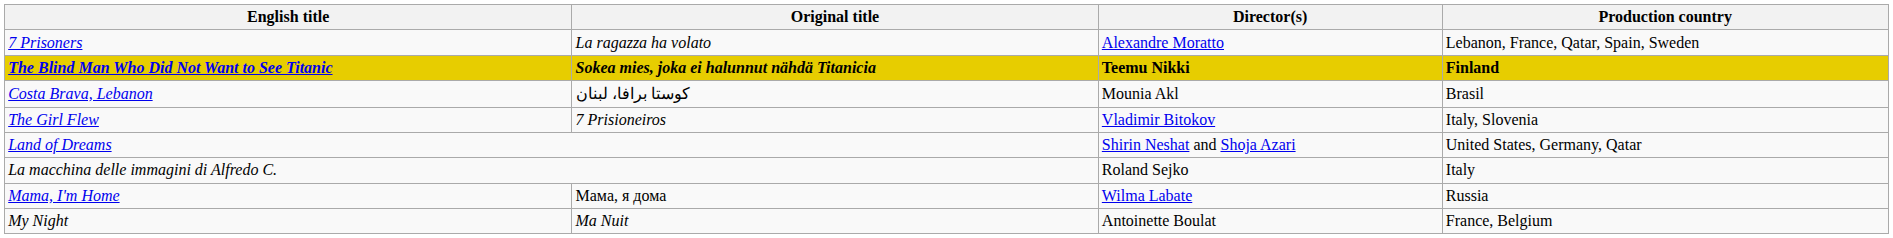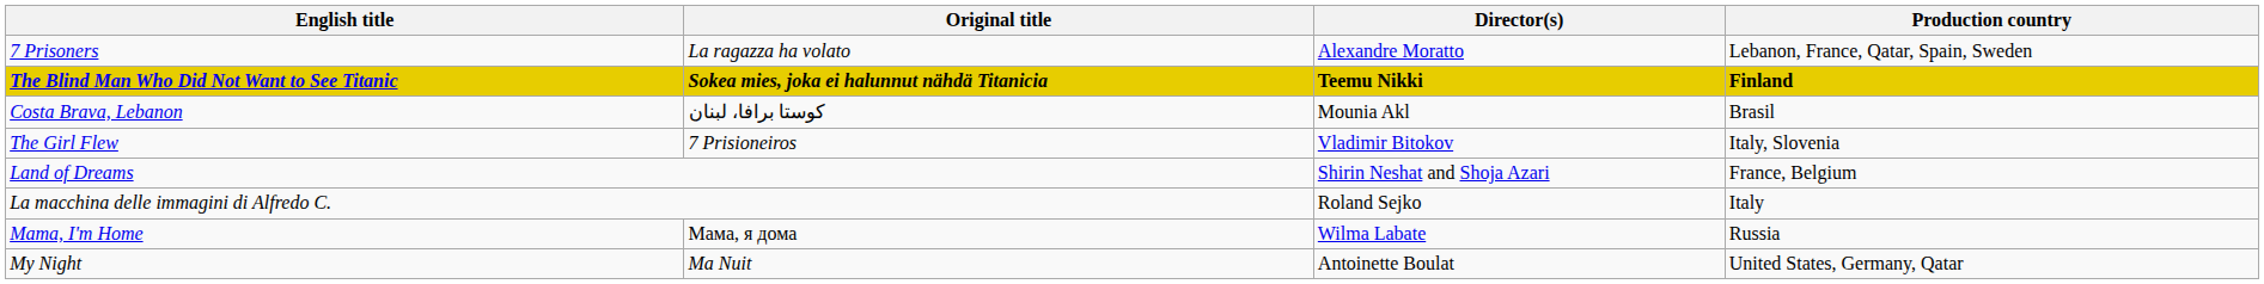 <table class="wikitable" style="width:95%; margin-bottom:2px">
 <tr>
 <th>English title</th>
 <th>Original title</th>
 <th>Director(s)</th>
 <th>Production country</th>
 </tr>
 <tr>
 <td><em><a href='#'>7 Prisoners</a></em></td>
 <td><em>La ragazza ha volato</em></td>
 <td><a href='#'>Alexandre Moratto</a></td>
 <td>Lebanon,    France, Qatar, Spain, Sweden</td>
 </tr>
 <tr style="background:#E7CD00;">
 <td><strong><em><a href='#'>The Blind Man Who Did Not Want to See Titanic</a></em></strong></td>
 <td><strong><em>Sokea mies, joka ei halunnut nähdä Titanicia</em></strong></td>
 <td><strong>Teemu Nikki </strong></td>
 <td><strong>Finland</strong></td>
 </tr>
 <tr>
 <td><em><a href='#'>Costa Brava, Lebanon</a></em></td>
 <td>كوستا برافا، لبنان</td>
 <td>Mounia Akl</td>
 <td>Brasil</td>
 </tr>
 <tr>
 <td><em><a href='#'>The Girl Flew</a></em></td>
 <td><em>7 Prisioneiros</em></td>
 <td><a href='#'>Vladimir Bitokov</a></td>
 <td>Italy, Slovenia</td>
 </tr>
 <tr>
 <td colspan="2"><em><a href='#'>Land of Dreams</a></em></td>
 <td><a href='#'>Shirin Neshat</a> and <a href='#'>Shoja Azari</a></td>
-<td>United States, Germany, Qatar</td>
+<td>France, Belgium</td>
 </tr>
 <tr>
 <td colspan="2"><em>La macchina delle immagini di Alfredo C.</em></td>
 <td>Roland Sejko</td>
 <td>Italy</td>
 </tr>
 <tr>
 <td><em><a href='#'>Mama, I'm Home</a></em></td>
 <td>Мама, я дома</td>
 <td><a href='#'>Wilma Labate</a></td>
 <td>Russia</td>
 </tr>
 <tr>
 <td><em>My Night</em></td>
 <td><em>Ma Nuit</em></td>
 <td>Antoinette Boulat</td>
-<td>France, Belgium</td>
+<td>United States, Germany, Qatar</td>
 </tr>
 </table>
